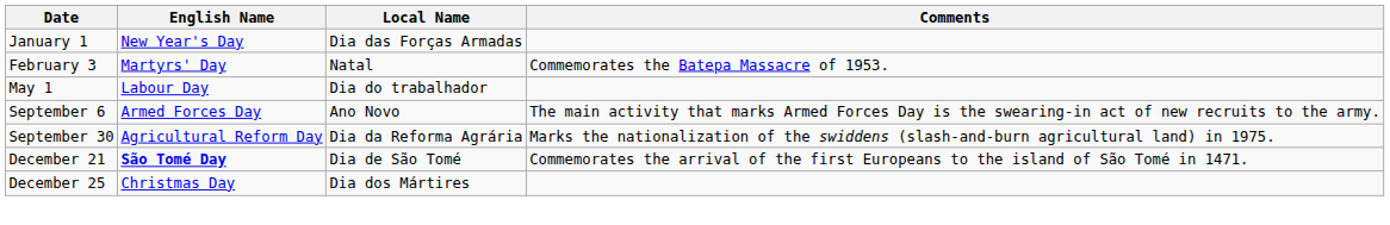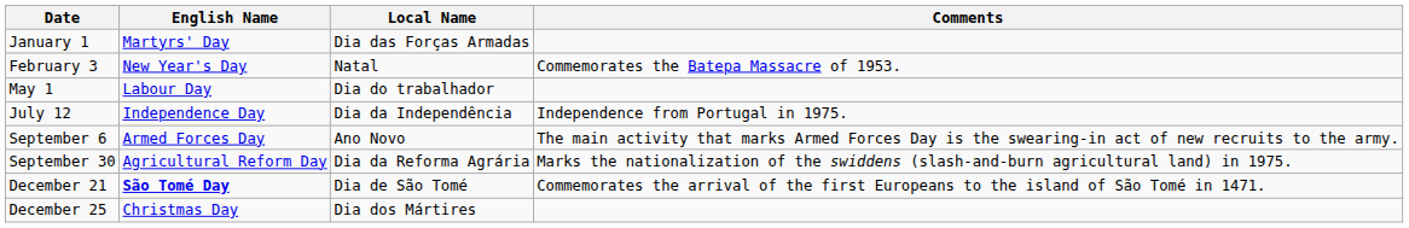 <table class="wikitable">
 <tr>
 <th>Date</th>
 <th>English Name</th>
 <th>Local Name</th>
 <th>Comments</th>
 </tr>
 <tr>
 <td>January 1</td>
-<td><a href='#'>New Year's Day</a></td>
+<td><a href='#'>Martyrs' Day</a></td>
 <td>Dia das Forças Armadas</td>
 </tr>
 <tr>
 <td>February 3</td>
-<td><a href='#'>Martyrs' Day</a></td>
+<td><a href='#'>New Year's Day</a></td>
 <td>Natal</td>
 <td>Commemorates the <a href='#'>Batepa Massacre</a> of 1953.</td>
 </tr>
 <tr>
 <td>May 1</td>
 <td><a href='#'>Labour Day</a></td>
 <td>Dia do trabalhador</td>
+</tr>
+<tr>
+<td>July 12</td>
+<td><a href='#'>Independence Day</a></td>
+<td>Dia da Independência</td>
+<td>Independence from Portugal in 1975.</td>
 </tr>
 <tr>
 <td>September 6</td>
 <td><a href='#'>Armed Forces Day</a></td>
 <td>Ano Novo</td>
 <td>The main activity that marks Armed Forces Day is the swearing-in act of new recruits to the army.</td>
 </tr>
 <tr>
 <td>September 30</td>
 <td><a href='#'>Agricultural Reform Day</a></td>
 <td>Dia da Reforma Agrária</td>
 <td>Marks the nationalization of the <em>swiddens</em> (slash-and-burn agricultural land) in 1975.</td>
 </tr>
 <tr>
 <td>December 21</td>
 <td><strong><a href='#'>São Tomé Day</a></strong></td>
 <td>Dia de São Tomé</td>
 <td>Commemorates the arrival of the first Europeans to the island of São Tomé in 1471.</td>
 </tr>
 <tr>
 <td>December 25</td>
 <td><a href='#'>Christmas Day</a></td>
 <td>Dia dos Mártires</td>
 </tr>
 </table>
